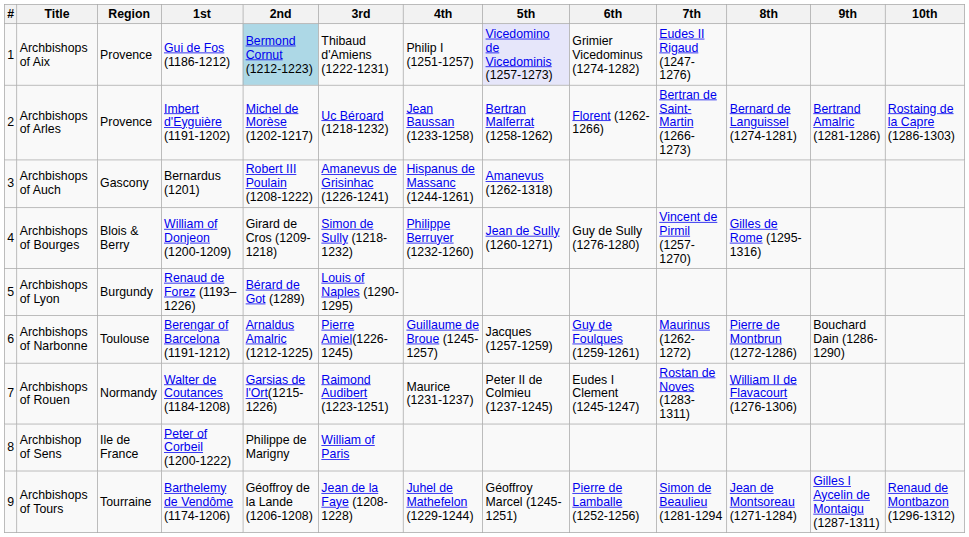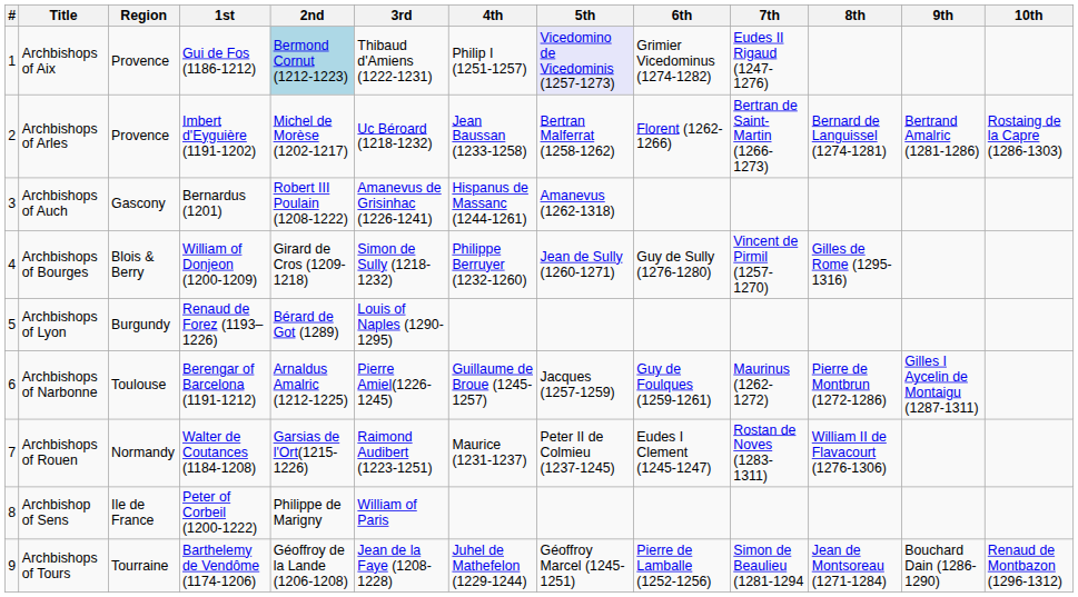 <table class="wikitable">
 <tr>
 <th>#</th>
 <th>Title</th>
 <th>Region</th>
 <th>1st</th>
 <th>2nd</th>
 <th>3rd</th>
 <th>4th</th>
 <th>5th</th>
 <th>6th</th>
 <th>7th</th>
 <th>8th</th>
 <th>9th</th>
 <th>10th</th>
 </tr>
 <tr>
 <td>1</td>
 <td>Archbishops of Aix</td>
 <td>Provence</td>
 <td><a href='#'>Gui de Fos</a> (1186-1212)</td>
 <td style="background: lightblue;"><a href='#'>Bermond Cornut</a> (1212-1223)</td>
 <td>Thibaud d'Amiens (1222-1231)</td>
 <td>Philip I (1251-1257)</td>
 <td style="background: lavender;"><a href='#'>Vicedomino de Vicedominis</a> (1257-1273)</td>
 <td>Grimier Vicedominus (1274-1282)</td>
 <td><a href='#'>Eudes II Rigaud</a> (1247-1276)</td>
 <td></td>
 <td></td>
 <td></td>
 </tr>
 <tr>
 <td>2</td>
 <td>Archbishops of Arles</td>
 <td>Provence</td>
 <td><a href='#'>Imbert d'Eyguière</a> (1191-1202)</td>
 <td><a href='#'>Michel de Morèse</a> (1202-1217)</td>
 <td><a href='#'>Uc Béroard</a> (1218-1232)</td>
 <td><a href='#'>Jean Baussan</a> (1233-1258)</td>
 <td><a href='#'>Bertran Malferrat</a> (1258-1262)</td>
 <td><a href='#'>Florent</a> (1262-1266)</td>
 <td><a href='#'>Bertran de Saint-Martin</a> (1266-1273)</td>
 <td><a href='#'>Bernard de Languissel</a> (1274-1281)</td>
 <td><a href='#'>Bertrand Amalric</a> (1281-1286)</td>
 <td><a href='#'>Rostaing de la Capre</a> (1286-1303)</td>
 </tr>
 <tr>
 <td>3</td>
 <td>Archbishops of Auch</td>
 <td>Gascony</td>
 <td>Bernardus (1201)</td>
 <td><a href='#'>Robert III Poulain</a> (1208-1222)</td>
 <td><a href='#'>Amanevus de Grisinhac</a> (1226-1241)</td>
 <td><a href='#'>Hispanus de Massanc</a> (1244-1261)</td>
 <td><a href='#'>Amanevus</a> (1262-1318)</td>
 <td></td>
 <td></td>
 <td></td>
 <td></td>
 <td></td>
 </tr>
 <tr>
 <td>4</td>
 <td>Archbishops of Bourges</td>
 <td>Blois & Berry</td>
 <td><a href='#'>William of Donjeon</a> (1200-1209)</td>
 <td>Girard de Cros (1209-1218)</td>
 <td><a href='#'>Simon de Sully</a> (1218-1232)</td>
 <td><a href='#'>Philippe Berruyer</a> (1232-1260)</td>
 <td><a href='#'>Jean de Sully</a> (1260-1271)</td>
 <td>Guy de Sully (1276-1280)</td>
 <td><a href='#'>Vincent de Pirmil</a> (1257-1270)</td>
 <td><a href='#'>Gilles de Rome</a> (1295-1316)</td>
 <td></td>
 <td></td>
 </tr>
 <tr>
 <td>5</td>
 <td>Archbishops of Lyon</td>
 <td>Burgundy</td>
 <td><a href='#'>Renaud de Forez</a> (1193–1226)</td>
 <td><a href='#'>Bérard de Got</a> (1289)</td>
 <td><a href='#'>Louis of Naples</a> (1290-1295)</td>
 <td></td>
 <td></td>
 <td></td>
 <td></td>
 <td></td>
 <td></td>
 <td></td>
 </tr>
 <tr>
 <td>6</td>
 <td>Archbishops of Narbonne</td>
 <td>Toulouse</td>
 <td><a href='#'>Berengar of Barcelona</a> (1191-1212)</td>
 <td><a href='#'>Arnaldus Amalric</a> (1212-1225)</td>
 <td><a href='#'>Pierre Amiel</a>(1226-1245)</td>
 <td><a href='#'>Guillaume de Broue</a> (1245-1257)</td>
 <td>Jacques (1257-1259)</td>
 <td><a href='#'>Guy de Foulques</a> (1259-1261)</td>
 <td><a href='#'>Maurinus</a> (1262-1272)</td>
 <td><a href='#'>Pierre de Montbrun</a> (1272-1286)</td>
-<td>Bouchard Dain (1286-1290)</td>
+<td><a href='#'>Gilles I Aycelin de Montaigu</a> (1287-1311)</td>
 <td></td>
 </tr>
 <tr>
 <td>7</td>
 <td>Archbishops of Rouen</td>
 <td>Normandy</td>
 <td><a href='#'>Walter de Coutances</a> (1184-1208)</td>
 <td><a href='#'>Garsias de l'Ort</a>(1215-1226)</td>
 <td><a href='#'>Raimond Audibert</a> (1223-1251)</td>
 <td>Maurice (1231-1237)</td>
 <td>Peter II de Colmieu (1237-1245)</td>
 <td>Eudes I Clement (1245-1247)</td>
 <td><a href='#'>Rostan de Noves</a> (1283-1311)</td>
 <td><a href='#'>William II de Flavacourt</a> (1276-1306)</td>
 <td></td>
 <td></td>
 </tr>
 <tr>
 <td>8</td>
 <td>Archbishop of Sens</td>
 <td>Ile de France</td>
 <td><a href='#'>Peter of Corbeil</a> (1200-1222)</td>
 <td>Philippe de Marigny</td>
 <td><a href='#'>William of Paris</a></td>
 <td></td>
 <td></td>
 <td></td>
 <td></td>
 <td></td>
 <td></td>
 <td></td>
 </tr>
 <tr>
 <td>9</td>
 <td>Archbishops of Tours</td>
 <td>Tourraine</td>
 <td><a href='#'>Barthelemy de Vendôme</a> (1174-1206)</td>
 <td>Géoffroy de la Lande (1206-1208)</td>
 <td><a href='#'>Jean de la Faye</a> (1208-1228)</td>
 <td><a href='#'>Juhel de Mathefelon</a> (1229-1244)</td>
 <td>Géoffroy Marcel (1245-1251)</td>
 <td><a href='#'>Pierre de Lamballe</a> (1252-1256)</td>
 <td><a href='#'>Simon de Beaulieu</a> (1281-1294</td>
 <td><a href='#'>Jean de Montsoreau</a> (1271-1284)</td>
-<td><a href='#'>Gilles I Aycelin de Montaigu</a> (1287-1311)</td>
+<td>Bouchard Dain (1286-1290)</td>
 <td><a href='#'>Renaud de Montbazon</a> (1296-1312)</td>
 </tr>
 </table>
